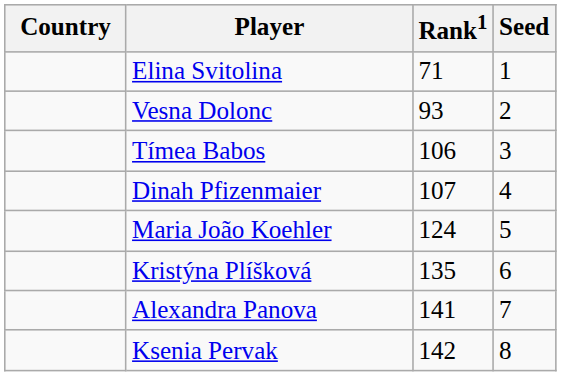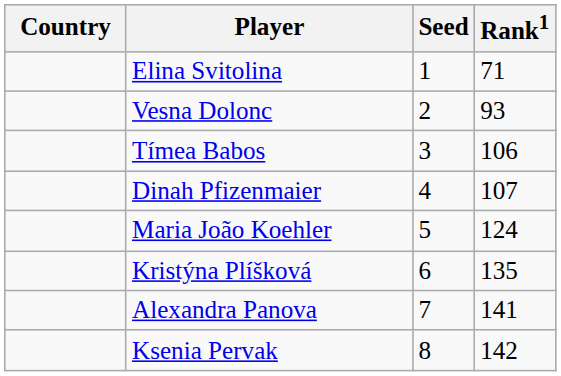 <table class="sortable wikitable">
 <tr>
 <th width="70">Country</th>
 <th width="175">Player</th>
+<th>Seed</th>
 <th>Rank<sup>1</sup></th>
-<th>Seed</th>
 </tr>
 <tr>
 <td></td>
 <td><a href='#'>Elina Svitolina</a></td>
+<td>1</td>
 <td>71</td>
-<td>1</td>
 </tr>
 <tr>
 <td></td>
 <td><a href='#'>Vesna Dolonc</a></td>
+<td>2</td>
 <td>93</td>
-<td>2</td>
 </tr>
 <tr>
 <td></td>
 <td><a href='#'>Tímea Babos</a></td>
+<td>3</td>
 <td>106</td>
-<td>3</td>
 </tr>
 <tr>
 <td></td>
 <td><a href='#'>Dinah Pfizenmaier</a></td>
+<td>4</td>
 <td>107</td>
-<td>4</td>
 </tr>
 <tr>
 <td></td>
 <td><a href='#'>Maria João Koehler</a></td>
+<td>5</td>
 <td>124</td>
-<td>5</td>
 </tr>
 <tr>
 <td></td>
 <td><a href='#'>Kristýna Plíšková</a></td>
+<td>6</td>
 <td>135</td>
-<td>6</td>
 </tr>
 <tr>
 <td></td>
 <td><a href='#'>Alexandra Panova</a></td>
+<td>7</td>
 <td>141</td>
-<td>7</td>
 </tr>
 <tr>
 <td></td>
 <td><a href='#'>Ksenia Pervak</a></td>
+<td>8</td>
 <td>142</td>
-<td>8</td>
 </tr>
 </table>
